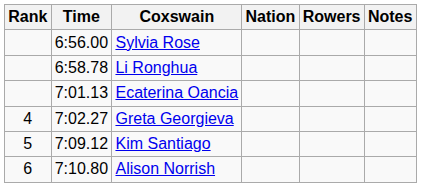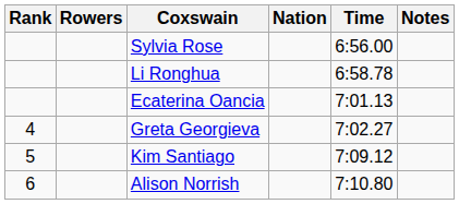 <table class="wikitable sortable" style="text-align:center">
 <tr>
 <th>Rank</th>
-<th>Time</th>
+<th>Rowers</th>
 <th>Coxswain</th>
 <th>Nation</th>
-<th>Rowers</th>
+<th>Time</th>
 <th>Notes</th>
 </tr>
 <tr>
 <td></td>
-<td>6:56.00</td>
+<td align=left data-sort-value="Doberschütz, Gerlinde"></td>
 <td align=left data-sort-value="Rose, Sylvia"><a href='#'>Sylvia Rose</a></td>
 <td align=left></td>
-<td align=left data-sort-value="Doberschütz, Gerlinde"></td>
+<td>6:56.00</td>
 <td></td>
 </tr>
 <tr>
 <td></td>
-<td>6:58.78</td>
+<td align=left></td>
 <td align=left><a href='#'>Li Ronghua</a></td>
 <td align=left></td>
-<td align=left></td>
+<td>6:58.78</td>
 <td></td>
 </tr>
 <tr>
 <td></td>
-<td>7:01.13</td>
+<td align=left data-sort-value="Anitaș, Herta"></td>
 <td align=left data-sort-value="Oancia, Ecaterina"><a href='#'>Ecaterina Oancia</a></td>
 <td align=left></td>
-<td align=left data-sort-value="Anitaș, Herta"></td>
+<td>7:01.13</td>
 <td></td>
 </tr>
 <tr>
 <td>4</td>
-<td>7:02.27</td>
+<td align=left data-sort-value="Durchova, Svetla"></td>
 <td align=left data-sort-value="Georgieva, Greta"><a href='#'>Greta Georgieva</a></td>
 <td align=left></td>
-<td align=left data-sort-value="Durchova, Svetla"></td>
+<td>7:02.27</td>
 <td></td>
 </tr>
 <tr>
 <td>5</td>
-<td>7:09.12</td>
+<td align=left data-sort-value="Bradley, Elizabeth"></td>
 <td align=left data-sort-value="Santiago, Kim"><a href='#'>Kim Santiago</a></td>
 <td align=left></td>
-<td align=left data-sort-value="Bradley, Elizabeth"></td>
+<td>7:09.12</td>
 <td></td>
 </tr>
 <tr>
 <td>6</td>
-<td>7:10.80</td>
+<td align=left data-sort-value="Gough, Joanne"></td>
 <td align=left data-sort-value="Norrish, Alison"><a href='#'>Alison Norrish</a></td>
 <td align=left></td>
-<td align=left data-sort-value="Gough, Joanne"></td>
+<td>7:10.80</td>
 <td></td>
 </tr>
 </table>
